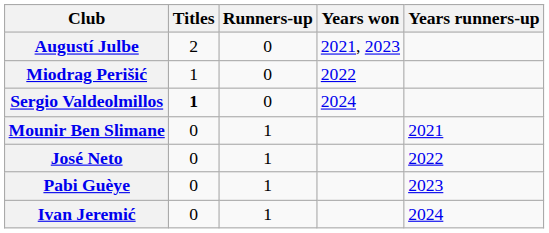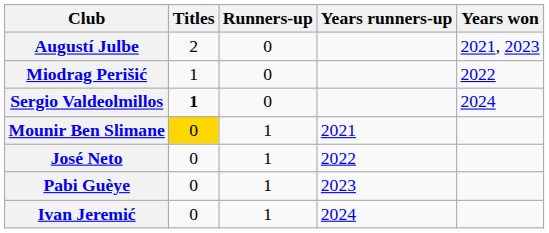 <table class="wikitable plainrowheaders sortable">
 <tr>
 <th scope="col">Club</th>
 <th scope="col">Titles</th>
 <th scope="col">Runners-up</th>
+<th scope="col">Years runners-up</th>
 <th scope="col">Years won</th>
-<th scope="col">Years runners-up</th>
 </tr>
 <tr>
 <th scope="row" align="left"> <a href='#'>Augustí Julbe</a></th>
 <td align="center">2</td>
 <td align="center">0</td>
+<td align="center"></td>
 <td><a href='#'>2021</a>, <a href='#'>2023</a></td>
-<td align="center"></td>
 </tr>
 <tr>
 <th scope="row" align="left"> <a href='#'>Miodrag Perišić</a></th>
 <td align="center">1</td>
 <td align="center">0</td>
+<td align="center"></td>
 <td><a href='#'>2022</a></td>
-<td align="center"></td>
 </tr>
 <tr>
 <th scope="row" align="left"> <a href='#'>Sergio Valdeolmillos</a></th>
 <td align="center"><strong>1</strong></td>
 <td align="center">0</td>
+<td align="center"></td>
 <td><a href='#'>2024</a></td>
-<td align="center"></td>
 </tr>
 <tr>
 <th scope="row" align="left"> <a href='#'>Mounir Ben Slimane</a></th>
-<td align="center">0</td>
+<td align="center" style="background: gold;">0</td>
 <td align="center">1</td>
+<td><a href='#'>2021</a></td>
 <td align="center"></td>
-<td><a href='#'>2021</a></td>
 </tr>
 <tr>
 <th scope="row" align="left"> <a href='#'>José Neto</a></th>
 <td align="center">0</td>
 <td align="center">1</td>
+<td><a href='#'>2022</a></td>
 <td align="center"></td>
-<td><a href='#'>2022</a></td>
 </tr>
 <tr>
 <th scope="row" align="left"> <a href='#'>Pabi Guèye</a></th>
 <td align="center">0</td>
 <td align="center">1</td>
+<td><a href='#'>2023</a></td>
 <td align="center"></td>
-<td><a href='#'>2023</a></td>
 </tr>
 <tr>
 <th scope="row" align="left"> <a href='#'>Ivan Jeremić</a></th>
 <td align="center">0</td>
 <td align="center">1</td>
+<td><a href='#'>2024</a></td>
 <td align="center"></td>
-<td><a href='#'>2024</a></td>
 </tr>
 </table>
